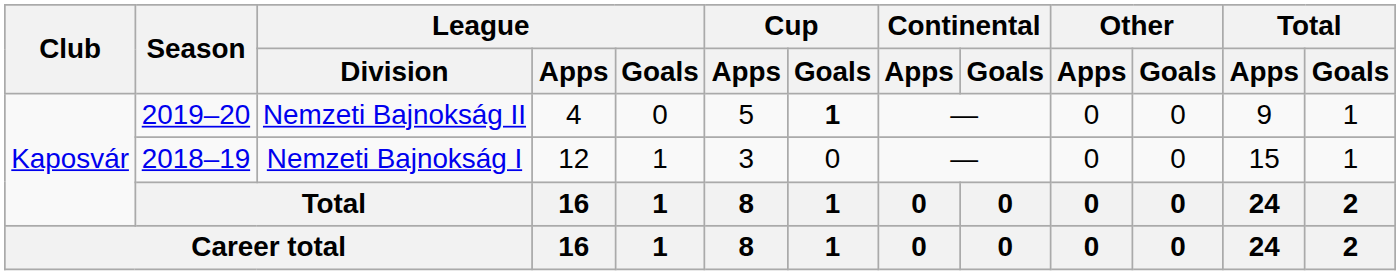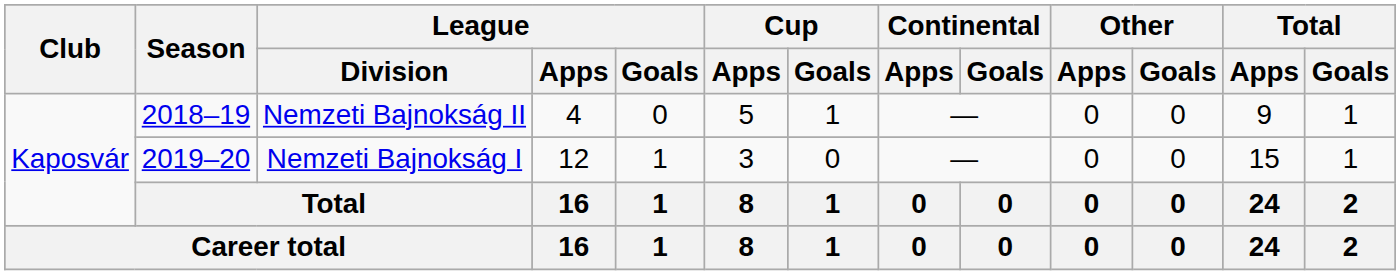 <table class="wikitable" style="text-align:center">
 <tr>
 <th rowspan="2">Club</th>
 <th rowspan="2">Season</th>
 <th colspan="3">League</th>
 <th colspan="2">Cup</th>
 <th colspan="2">Continental</th>
 <th colspan="2">Other</th>
 <th colspan="2">Total</th>
 </tr>
 <tr>
 <th>Division</th>
 <th>Apps</th>
 <th>Goals</th>
 <th>Apps</th>
 <th>Goals</th>
 <th>Apps</th>
 <th>Goals</th>
 <th>Apps</th>
 <th>Goals</th>
 <th>Apps</th>
 <th>Goals</th>
 </tr>
 <tr>
 <td rowspan="3"><a href='#'>Kaposvár</a></td>
-<td><a href='#'>2019–20</a></td>
+<td><a href='#'>2018–19</a></td>
 <td><a href='#'>Nemzeti Bajnokság II</a></td>
 <td>4</td>
 <td>0</td>
 <td>5</td>
-<td><strong>1</strong></td>
+<td>1</td>
 <td colspan="2">—</td>
 <td>0</td>
 <td>0</td>
 <td>9</td>
 <td>1</td>
 </tr>
 <tr>
-<td><a href='#'>2018–19</a></td>
+<td><a href='#'>2019–20</a></td>
 <td><a href='#'>Nemzeti Bajnokság I</a></td>
 <td>12</td>
 <td>1</td>
 <td>3</td>
 <td>0</td>
 <td colspan="2">—</td>
 <td>0</td>
 <td>0</td>
 <td>15</td>
 <td>1</td>
 </tr>
 <tr>
 <th colspan="2">Total</th>
 <th>16</th>
 <th>1</th>
 <th>8</th>
 <th>1</th>
 <th>0</th>
 <th>0</th>
 <th>0</th>
 <th>0</th>
 <th>24</th>
 <th>2</th>
 </tr>
 <tr>
 <th colspan="3">Career total</th>
 <th>16</th>
 <th>1</th>
 <th>8</th>
 <th>1</th>
 <th>0</th>
 <th>0</th>
 <th>0</th>
 <th>0</th>
 <th>24</th>
 <th>2</th>
 </tr>
 </table>
